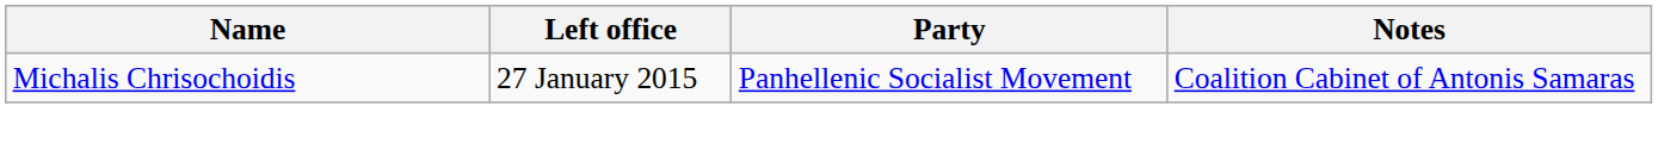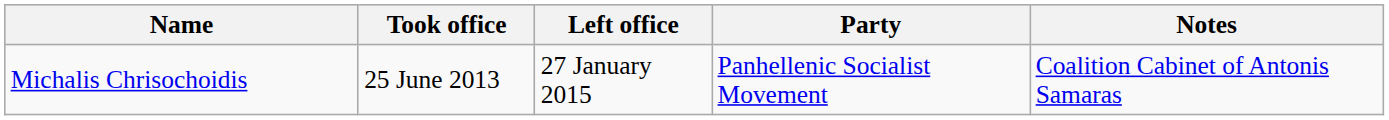 <table class="wikitable">
 <tr>
 <th width="20%">Name</th>
+<th width="10%">Took office</th>
 <th width="10%">Left office</th>
 <th width="18%">Party</th>
 <th width="20%">Notes</th>
 </tr>
 <tr>
 <td><a href='#'>Michalis Chrisochoidis</a></td>
+<td>25 June 2013</td>
 <td>27 January 2015</td>
 <td><a href='#'>Panhellenic Socialist Movement</a></td>
 <td><a href='#'>Coalition Cabinet of Antonis Samaras</a></td>
 </tr>
 </table>
